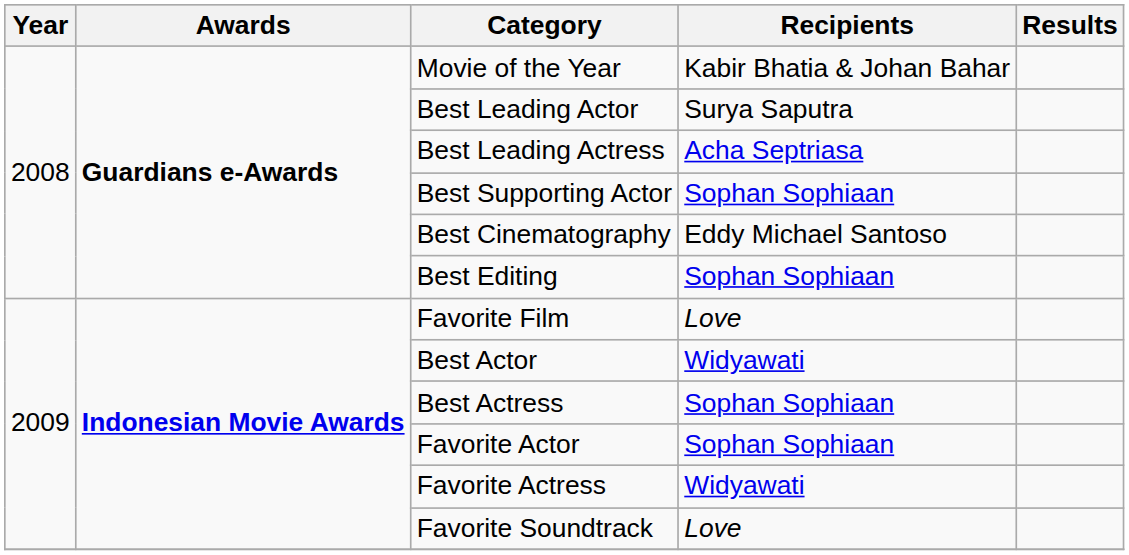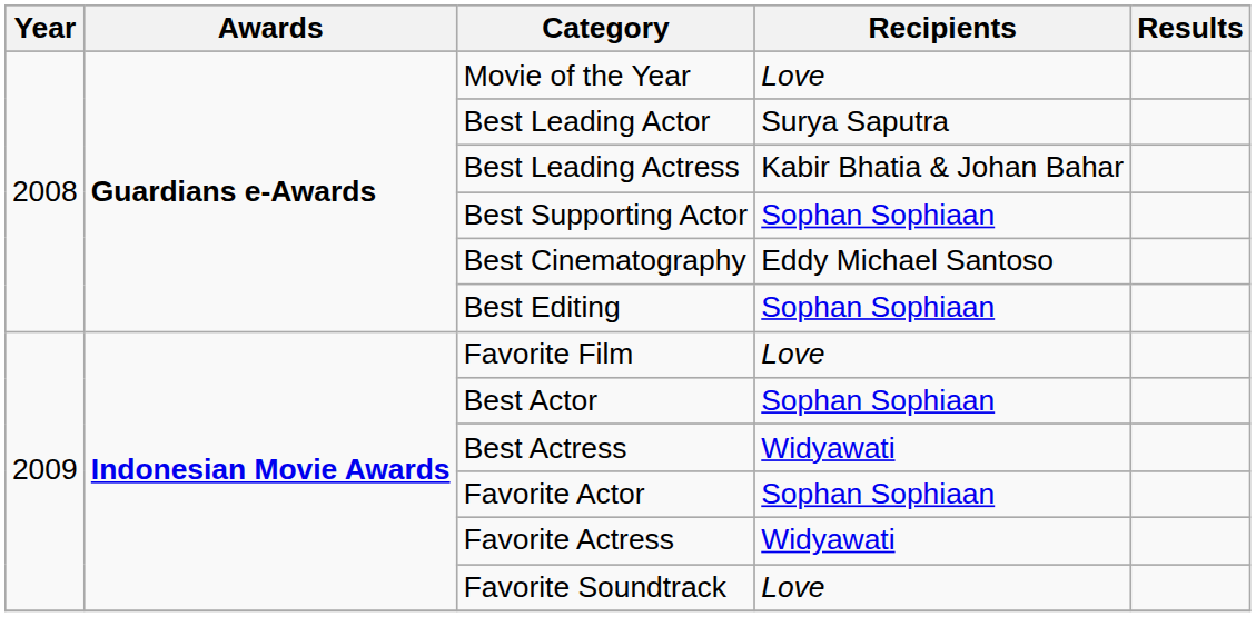 <table class="wikitable">
 <tr>
 <th>Year</th>
 <th>Awards</th>
 <th>Category</th>
 <th>Recipients</th>
 <th>Results</th>
 </tr>
 <tr>
 <td rowspan= "6">2008</td>
 <td rowspan= "6"><strong>Guardians e-Awards</strong></td>
 <td>Movie of the Year</td>
-<td>Kabir Bhatia & Johan Bahar</td>
+<td><em>Love</em></td>
 <td></td>
 </tr>
 <tr>
 <td>Best Leading Actor</td>
 <td>Surya Saputra</td>
 <td></td>
 </tr>
 <tr>
 <td>Best Leading Actress</td>
-<td><a href='#'>Acha Septriasa</a></td>
+<td>Kabir Bhatia & Johan Bahar</td>
 <td></td>
 </tr>
 <tr>
 <td>Best Supporting Actor</td>
 <td><a href='#'>Sophan Sophiaan</a></td>
 <td></td>
 </tr>
 <tr>
 <td>Best Cinematography</td>
 <td>Eddy Michael Santoso</td>
 <td></td>
 </tr>
 <tr>
 <td>Best Editing</td>
 <td><a href='#'>Sophan Sophiaan</a></td>
 <td></td>
 </tr>
 <tr>
 <td rowspan= "6">2009</td>
 <td rowspan= "6"><strong><a href='#'>Indonesian Movie Awards</a></strong></td>
 <td>Favorite Film</td>
 <td><em>Love</em></td>
 <td></td>
 </tr>
 <tr>
 <td>Best Actor</td>
-<td><a href='#'>Widyawati</a></td>
+<td><a href='#'>Sophan Sophiaan</a></td>
 <td></td>
 </tr>
 <tr>
 <td>Best Actress</td>
-<td><a href='#'>Sophan Sophiaan</a></td>
+<td><a href='#'>Widyawati</a></td>
 <td></td>
 </tr>
 <tr>
 <td>Favorite Actor</td>
 <td><a href='#'>Sophan Sophiaan</a></td>
 <td></td>
 </tr>
 <tr>
 <td>Favorite Actress</td>
 <td><a href='#'>Widyawati</a></td>
 <td></td>
 </tr>
 <tr>
 <td>Favorite Soundtrack</td>
 <td><em>Love</em></td>
 <td></td>
 </tr>
 <tr>
 </tr>
 </table>
